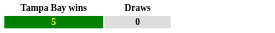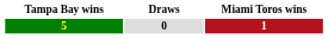 <table class class="wikitable" style="font-size:90%; text-align:center">
 <tr>
 <th width=150>Tampa Bay wins</th>
 <th width=100>Draws</th>
+<th width=150>Miami Toros wins</th>
 </tr>
 <tr>
 <td style="text-align:center; background:green;color:yellow;"><strong>5</strong></td>
 <td style="background:#ddd;color:black;"><strong>0</strong></td>
+<td style="text-align:center; background:#b6121b;color:white;"><strong>1</strong></td>
 </tr>
 </table>
